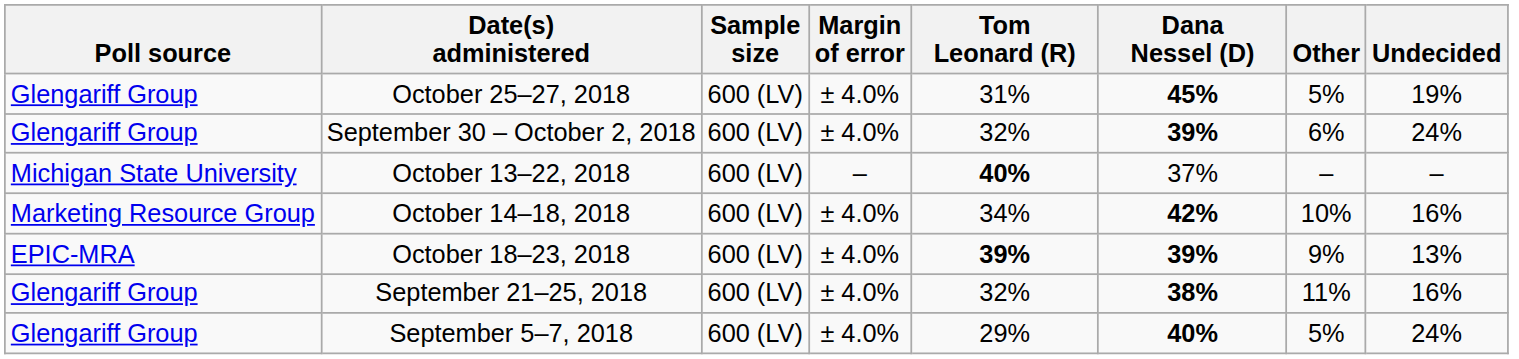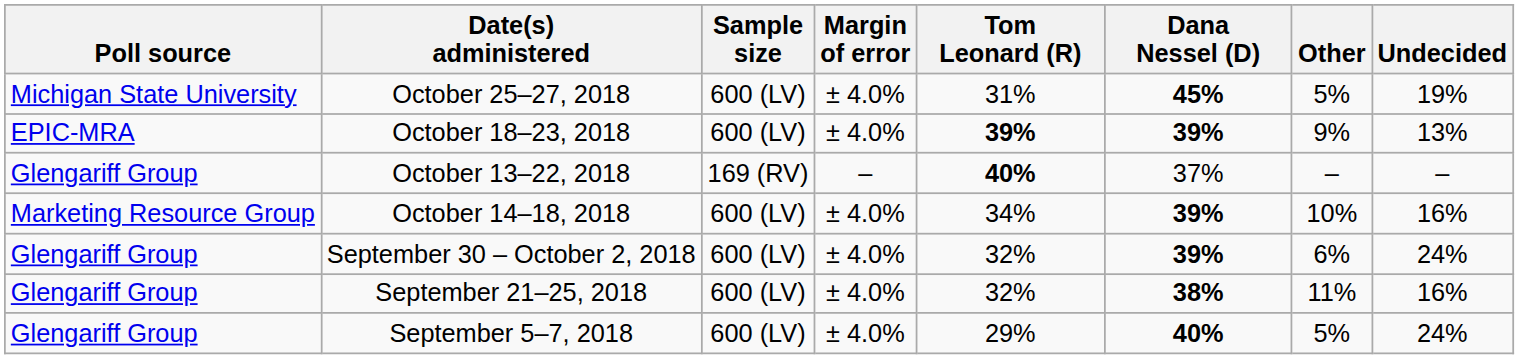 <table class="wikitable" style="font-size:90%;text-align:center;">
 <tr valign=bottom>
 <th>Poll source</th>
 <th>Date(s)<br>administered</th>
 <th>Sample<br>size</th>
 <th>Margin<br>of error</th>
 <th style="width:100px;">Tom<br>Leonard (R)</th>
 <th style="width:100px;">Dana<br>Nessel (D)</th>
 <th>Other</th>
 <th>Undecided</th>
 </tr>
 <tr>
-<td style="text-align:left;"><a href='#'>Glengariff Group</a></td>
+<td style="text-align:left;"><a href='#'>Michigan State University</a></td>
 <td>October 25–27, 2018</td>
 <td>600 (LV)</td>
 <td>± 4.0%</td>
 <td>31%</td>
 <td><strong>45%</strong></td>
 <td>5%</td>
 <td>19%</td>
 </tr>
 <tr>
-<td style="text-align:left;"><a href='#'>Glengariff Group</a></td>
-<td>September 30 – October 2, 2018</td>
+<td style="text-align:left;"><a href='#'>EPIC-MRA</a></td>
+<td>October 18–23, 2018</td>
 <td>600 (LV)</td>
 <td>± 4.0%</td>
-<td>32%</td>
 <td><strong>39%</strong></td>
-<td>6%</td>
-<td>24%</td>
+<td><strong>39%</strong></td>
+<td>9%</td>
+<td>13%</td>
 </tr>
 <tr>
-<td style="text-align:left;"><a href='#'>Michigan State University</a></td>
+<td style="text-align:left;"><a href='#'>Glengariff Group</a></td>
 <td>October 13–22, 2018</td>
-<td>600 (LV)</td>
+<td>169 (RV)</td>
 <td>–</td>
 <td><strong>40%</strong></td>
 <td>37%</td>
 <td>–</td>
 <td>–</td>
 </tr>
 <tr>
 <td style="text-align:left;"><a href='#'>Marketing Resource Group</a></td>
 <td>October 14–18, 2018</td>
 <td>600 (LV)</td>
 <td>± 4.0%</td>
 <td>34%</td>
-<td><strong>42%</strong></td>
+<td><strong>39%</strong></td>
 <td>10%</td>
 <td>16%</td>
 </tr>
 <tr>
-<td style="text-align:left;"><a href='#'>EPIC-MRA</a></td>
-<td>October 18–23, 2018</td>
+<td style="text-align:left;"><a href='#'>Glengariff Group</a></td>
+<td>September 30 – October 2, 2018</td>
 <td>600 (LV)</td>
 <td>± 4.0%</td>
+<td>32%</td>
 <td><strong>39%</strong></td>
-<td><strong>39%</strong></td>
-<td>9%</td>
-<td>13%</td>
+<td>6%</td>
+<td>24%</td>
 </tr>
 <tr>
 <td style="text-align:left;"><a href='#'>Glengariff Group</a></td>
 <td>September 21–25, 2018</td>
 <td>600 (LV)</td>
 <td>± 4.0%</td>
 <td>32%</td>
 <td><strong>38%</strong></td>
 <td>11%</td>
 <td>16%</td>
 </tr>
 <tr>
 <td style="text-align:left;"><a href='#'>Glengariff Group</a></td>
 <td>September 5–7, 2018</td>
 <td>600 (LV)</td>
 <td>± 4.0%</td>
 <td>29%</td>
 <td><strong>40%</strong></td>
 <td>5%</td>
 <td>24%</td>
 </tr>
 </table>
